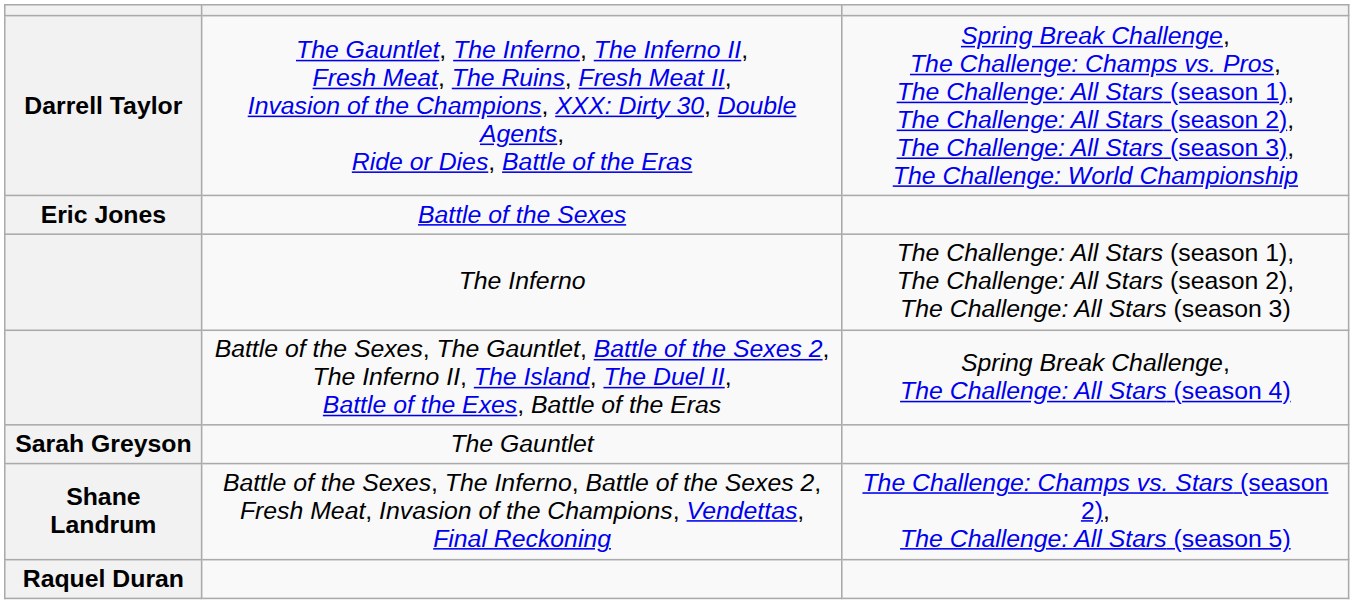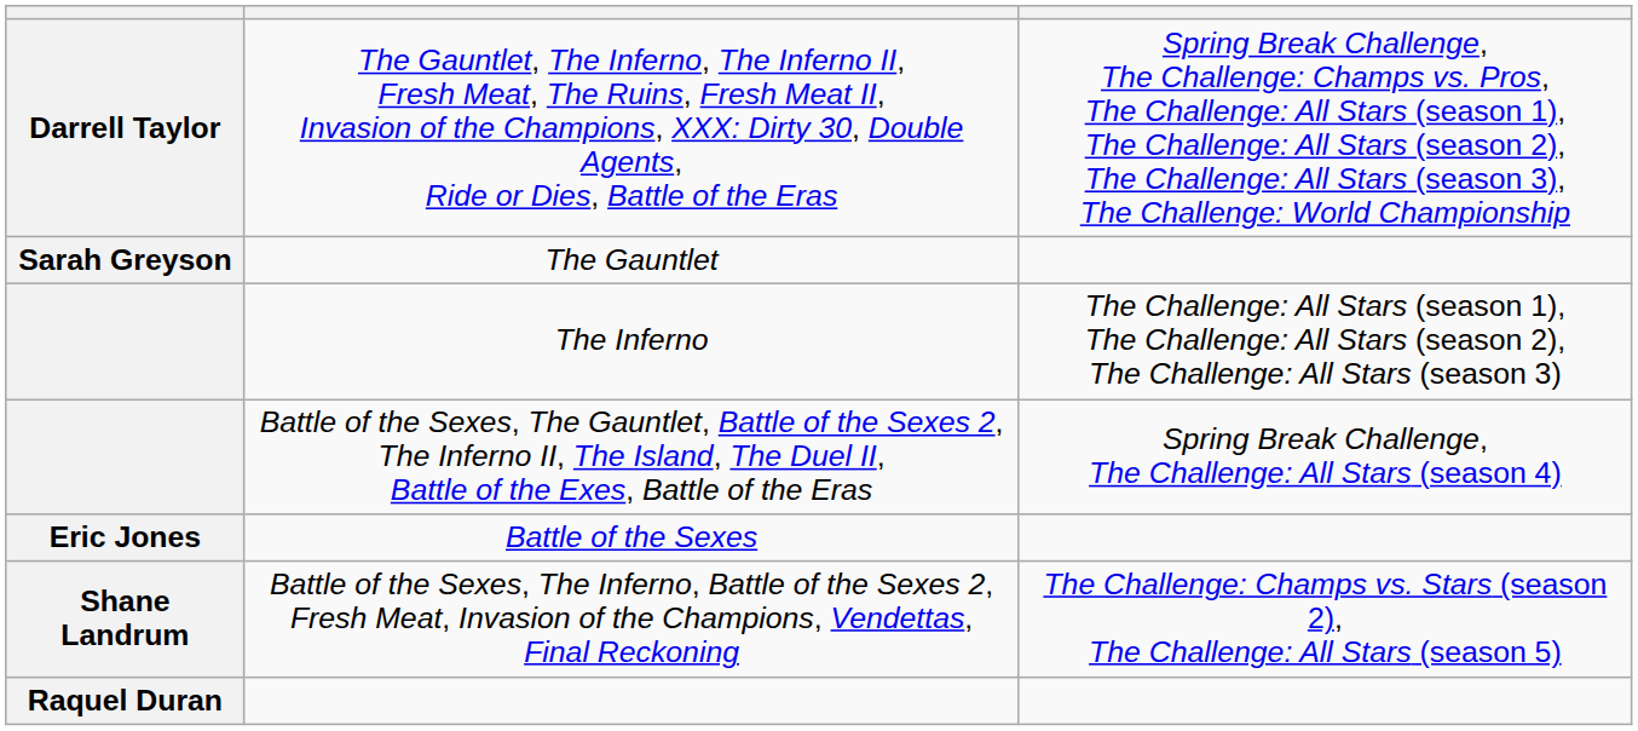 <table class="wikitable sortable" style="text-align:center">
 <tr>
 <th scope="col"></th>
 <th scope="col"></th>
 <th scope="col"></th>
 </tr>
 <tr>
 <th scope="row">Darrell Taylor</th>
 <td><em><a href='#'>The Gauntlet</a></em>, <em><a href='#'>The Inferno</a></em>, <em><a href='#'>The Inferno II</a></em>,<br><em><a href='#'>Fresh Meat</a></em>, <em><a href='#'>The Ruins</a></em>, <em><a href='#'>Fresh Meat II</a></em>,<br><em><a href='#'>Invasion of the Champions</a></em>, <em><a href='#'>XXX: Dirty 30</a></em>, <em><a href='#'>Double Agents</a></em>,<br><em><a href='#'>Ride or Dies</a></em>, <em><a href='#'>Battle of the Eras</a></em></td>
 <td><em><a href='#'>Spring Break Challenge</a></em>,<br><em><a href='#'>The Challenge: Champs vs. Pros</a></em>,<br><a href='#'><em>The Challenge: All Stars</em> (season 1)</a>,<br><a href='#'><em>The Challenge: All Stars</em> (season 2)</a>,<br><a href='#'><em>The Challenge: All Stars</em> (season 3)</a>,<br><em><a href='#'>The Challenge: World Championship</a></em></td>
 </tr>
 <tr>
-<th scope="row">Eric Jones</th>
-<td><em><a href='#'>Battle of the Sexes</a></em></td>
+<th scope="row">Sarah Greyson</th>
+<td><em>The Gauntlet</em></td>
 <td></td>
 </tr>
 <tr>
 <th scope="row"></th>
 <td><em>The Inferno</em></td>
 <td><em>The Challenge: All Stars</em> (season 1),<br><em>The Challenge: All Stars</em> (season 2),<br><em>The Challenge: All Stars</em> (season 3)</td>
 </tr>
 <tr>
 <th scope="row"></th>
 <td><em>Battle of the Sexes</em>, <em>The Gauntlet</em>, <em><a href='#'>Battle of the Sexes 2</a></em>,<br><em>The Inferno II</em>, <em><a href='#'>The Island</a></em>, <em><a href='#'>The Duel II</a></em>,<br><em><a href='#'>Battle of the Exes</a></em>, <em>Battle of the Eras</em></td>
 <td><em>Spring Break Challenge</em>,<br><a href='#'><em>The Challenge: All Stars</em> (season 4)</a></td>
 </tr>
 <tr>
-<th scope="row">Sarah Greyson</th>
-<td><em>The Gauntlet</em></td>
+<th scope="row">Eric Jones</th>
+<td><em><a href='#'>Battle of the Sexes</a></em></td>
 <td></td>
 </tr>
 <tr>
 <th scope="row">Shane Landrum</th>
 <td><em>Battle of the Sexes</em>, <em>The Inferno</em>, <em>Battle of the Sexes 2</em>,<br><em>Fresh Meat</em>, <em>Invasion of the Champions</em>, <em><a href='#'>Vendettas</a></em>,<br><em><a href='#'>Final Reckoning</a></em></td>
 <td><a href='#'><em>The Challenge: Champs vs. Stars</em> (season 2)</a>,<br><a href='#'><em>The Challenge: All Stars</em> (season 5)</a></td>
 </tr>
 <tr>
 <th scope="row">Raquel Duran</th>
 <td></td>
 <td></td>
 </tr>
 </table>
